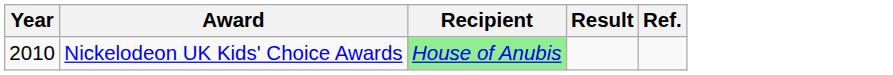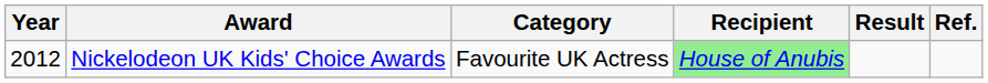 <table class="wikitable">
 <tr>
 <th>Year</th>
 <th>Award</th>
+<th>Category</th>
 <th>Recipient</th>
 <th>Result</th>
 <th>Ref.</th>
 </tr>
 <tr>
-<td>2010</td>
+<td>2012</td>
 <td><a href='#'>Nickelodeon UK Kids' Choice Awards</a></td>
+<td>Favourite UK Actress</td>
 <td style="background: lightgreen;"><em><a href='#'>House of Anubis</a></em></td>
 <td></td>
 <td style="text-align:center;"></td>
 </tr>
 </table>
